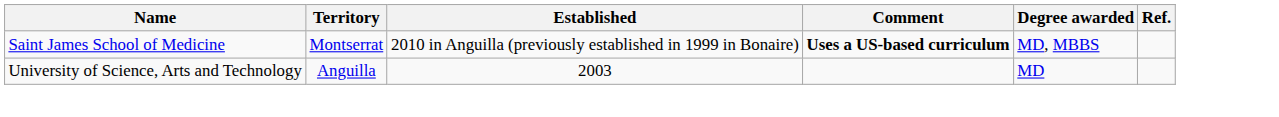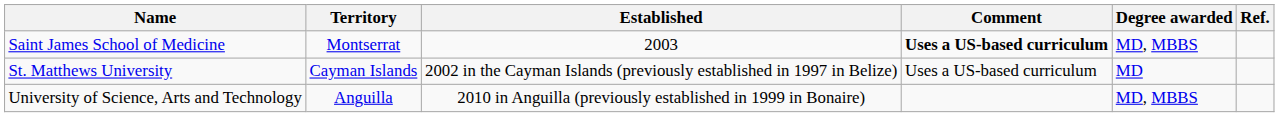 <table class="wikitable">
 <tr>
 <th>Name</th>
 <th>Territory</th>
 <th>Established</th>
 <th>Comment</th>
 <th>Degree awarded</th>
 <th>Ref.</th>
 </tr>
 <tr>
 <td><a href='#'>Saint James School of Medicine</a></td>
 <td style="text-align:center;"><a href='#'>Montserrat</a></td>
-<td style="text-align:center;">2010 in Anguilla (previously established in 1999 in Bonaire)</td>
+<td style="text-align:center;">2003</td>
 <td><strong>Uses a US-based curriculum</strong></td>
 <td><a href='#'>MD</a>, <a href='#'>MBBS</a></td>
 <td style="text-align:center;"></td>
 </tr>
 <tr>
-<td>University of Science, Arts and Technology</td>
-<td style="text-align:center;"><a href='#'>Anguilla</a></td>
-<td style="text-align:center;">2003</td>
-<td></td>
+<td><a href='#'>St. Matthews University</a></td>
+<td style="text-align:center;"><a href='#'>Cayman Islands</a></td>
+<td style="text-align:center;">2002 in the Cayman Islands (previously established in 1997 in Belize)</td>
+<td>Uses a US-based curriculum</td>
 <td><a href='#'>MD</a></td>
 <td style="text-align:center;"></td>
 </tr>
+<tr>
+<td>University of Science, Arts and Technology</td>
+<td style="text-align:center;"><a href='#'>Anguilla</a></td>
+<td style="text-align:center;">2010 in Anguilla (previously established in 1999 in Bonaire)</td>
+<td></td>
+<td><a href='#'>MD</a>, <a href='#'>MBBS</a></td>
+<td style="text-align:center;"></td>
+</tr>
 </table>
